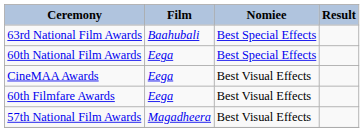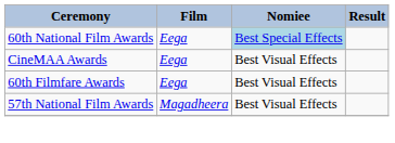 <table class="wikitable" style="font-size:90%">
 <tr style="text-align:center;">
 <th style="text-align:center; background:#b0c4de;">Ceremony</th>
 <th style="text-align:center; background:#b0c4de;">Film</th>
 <th style="text-align:center; background:#b0c4de;">Nomiee</th>
 <th style="text-align:center; background:#b0c4de;">Result</th>
 </tr>
 <tr>
-<td><a href='#'>63rd National Film Awards</a></td>
-<td><em><a href='#'>Baahubali</a></em></td>
-<td><a href='#'>Best Special Effects</a></td>
-<td></td>
-</tr>
-<tr>
 <td><a href='#'>60th National Film Awards</a></td>
 <td><em><a href='#'>Eega</a></em></td>
-<td><a href='#'>Best Special Effects</a></td>
+<td style="background: lightblue;"><a href='#'>Best Special Effects</a></td>
 <td></td>
 </tr>
 <tr>
 <td><a href='#'>CineMAA Awards</a></td>
 <td><em><a href='#'>Eega</a></em></td>
 <td>Best Visual Effects</td>
 <td></td>
 </tr>
 <tr>
 <td><a href='#'>60th Filmfare Awards</a></td>
 <td><em><a href='#'>Eega</a></em></td>
 <td>Best Visual Effects</td>
 <td></td>
 </tr>
 <tr>
 <td><a href='#'>57th National Film Awards</a></td>
 <td><em><a href='#'>Magadheera</a></em></td>
 <td>Best Visual Effects</td>
 <td></td>
 </tr>
 <tr>
 </tr>
 </table>
